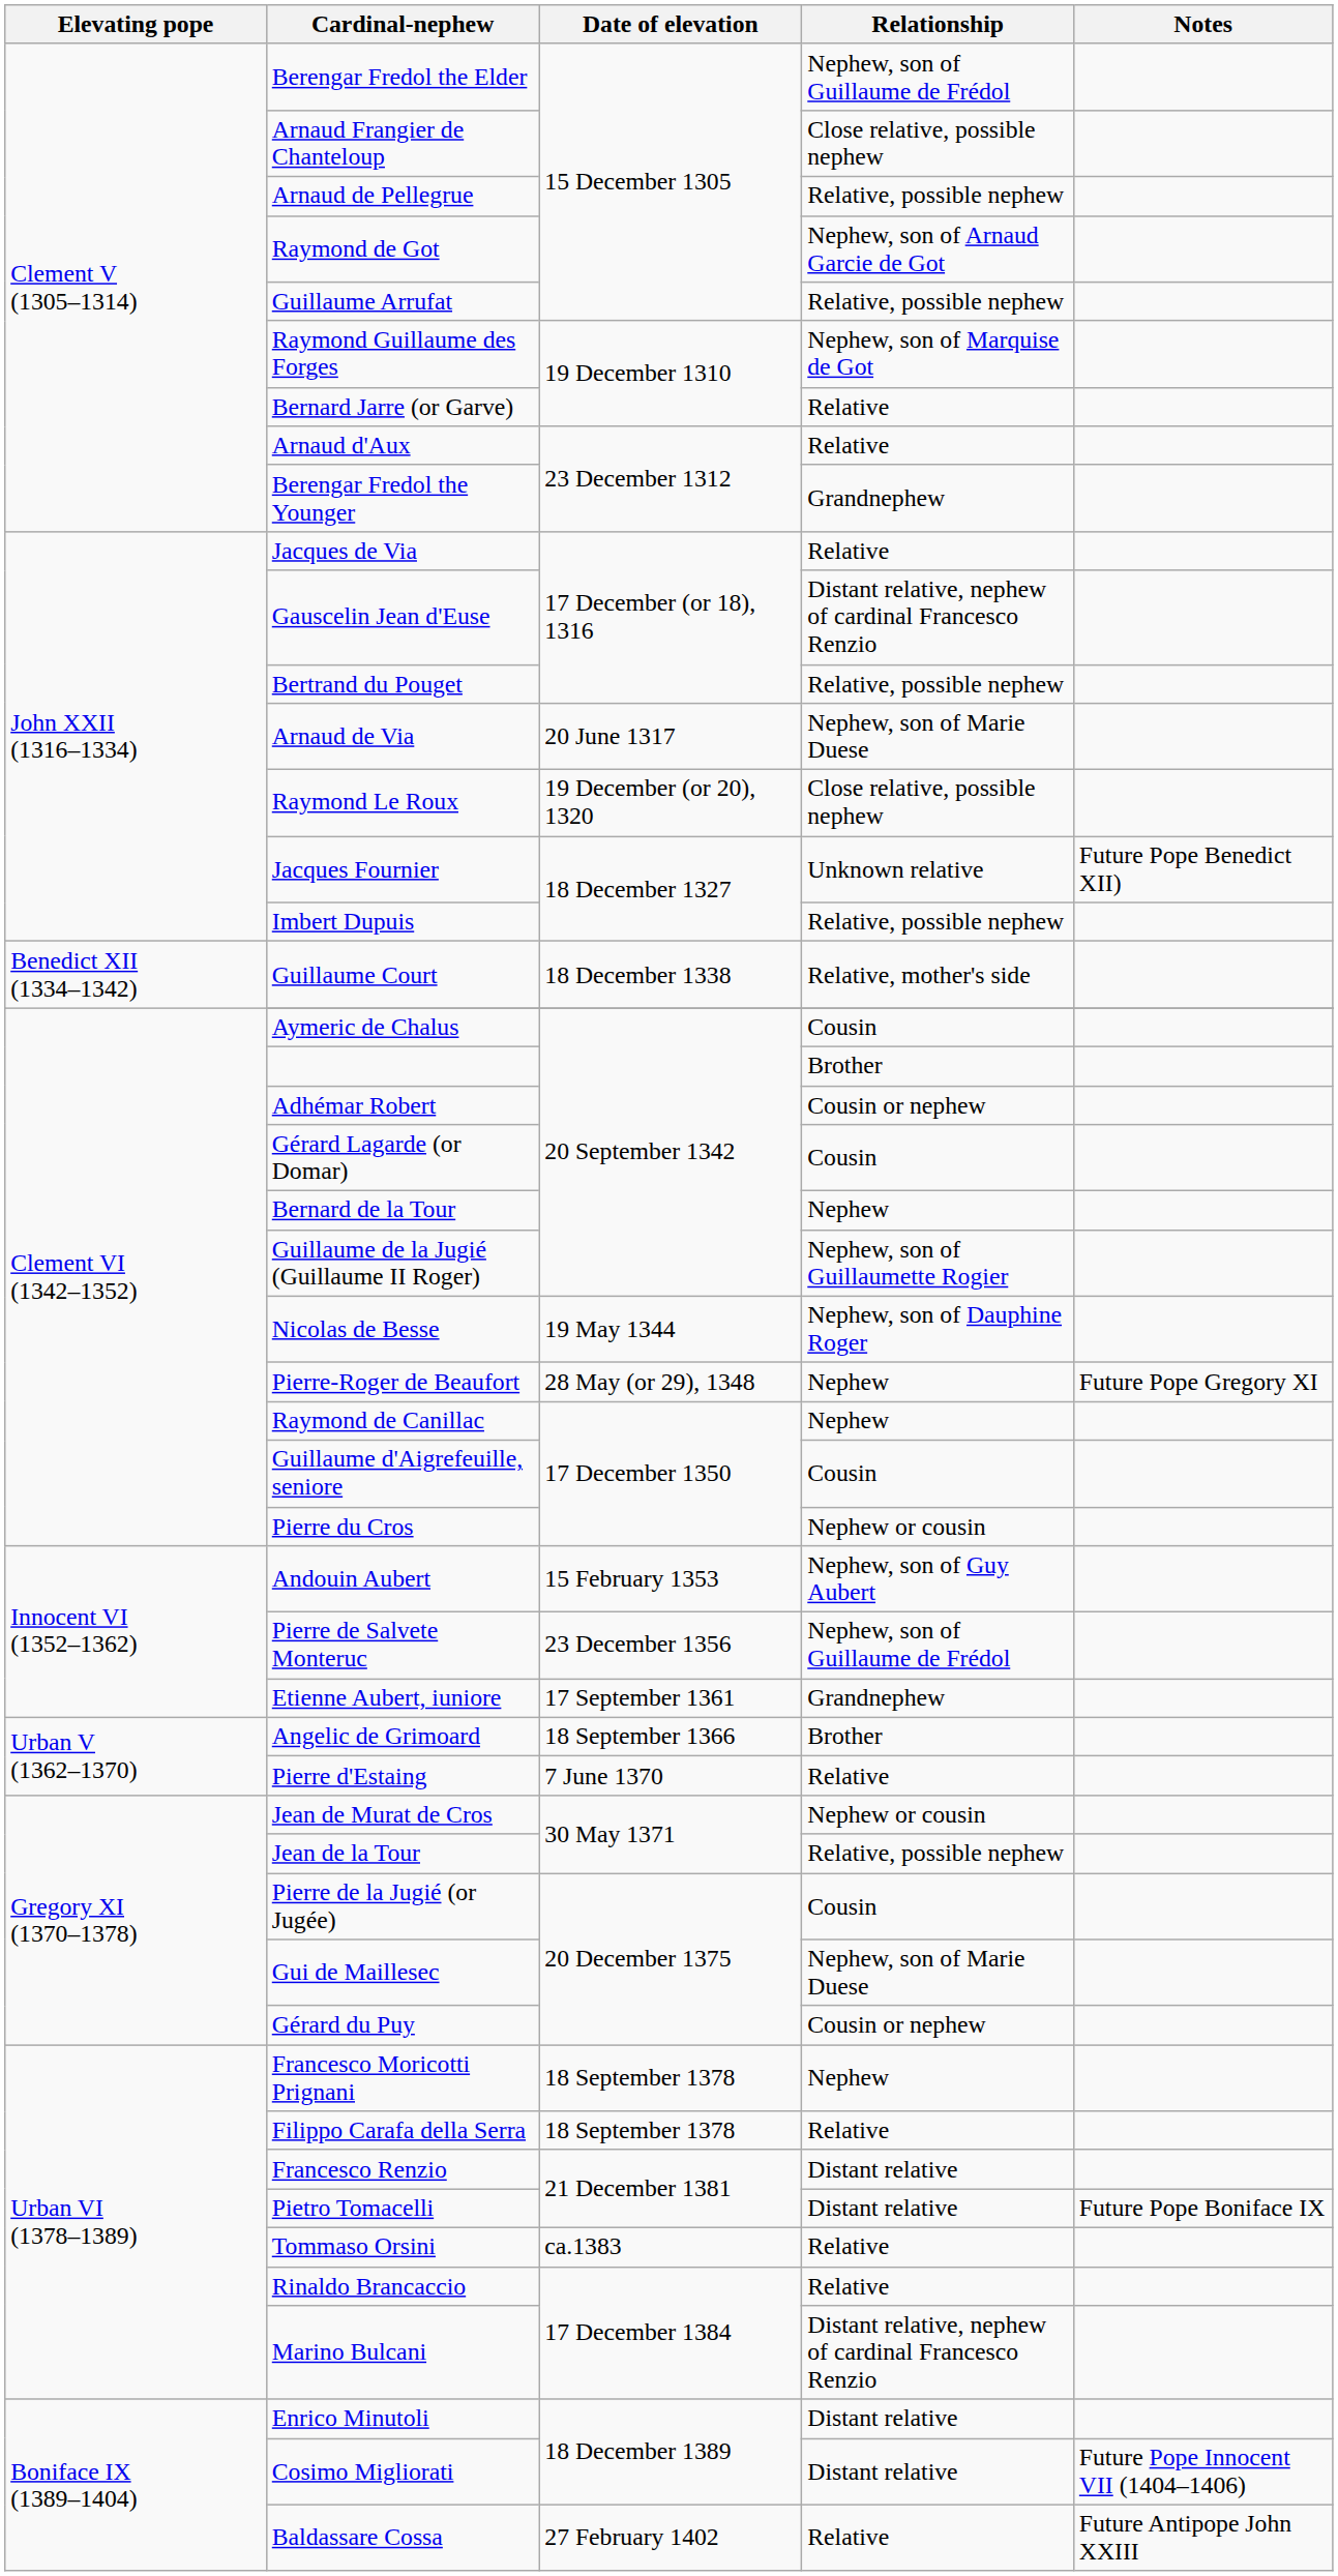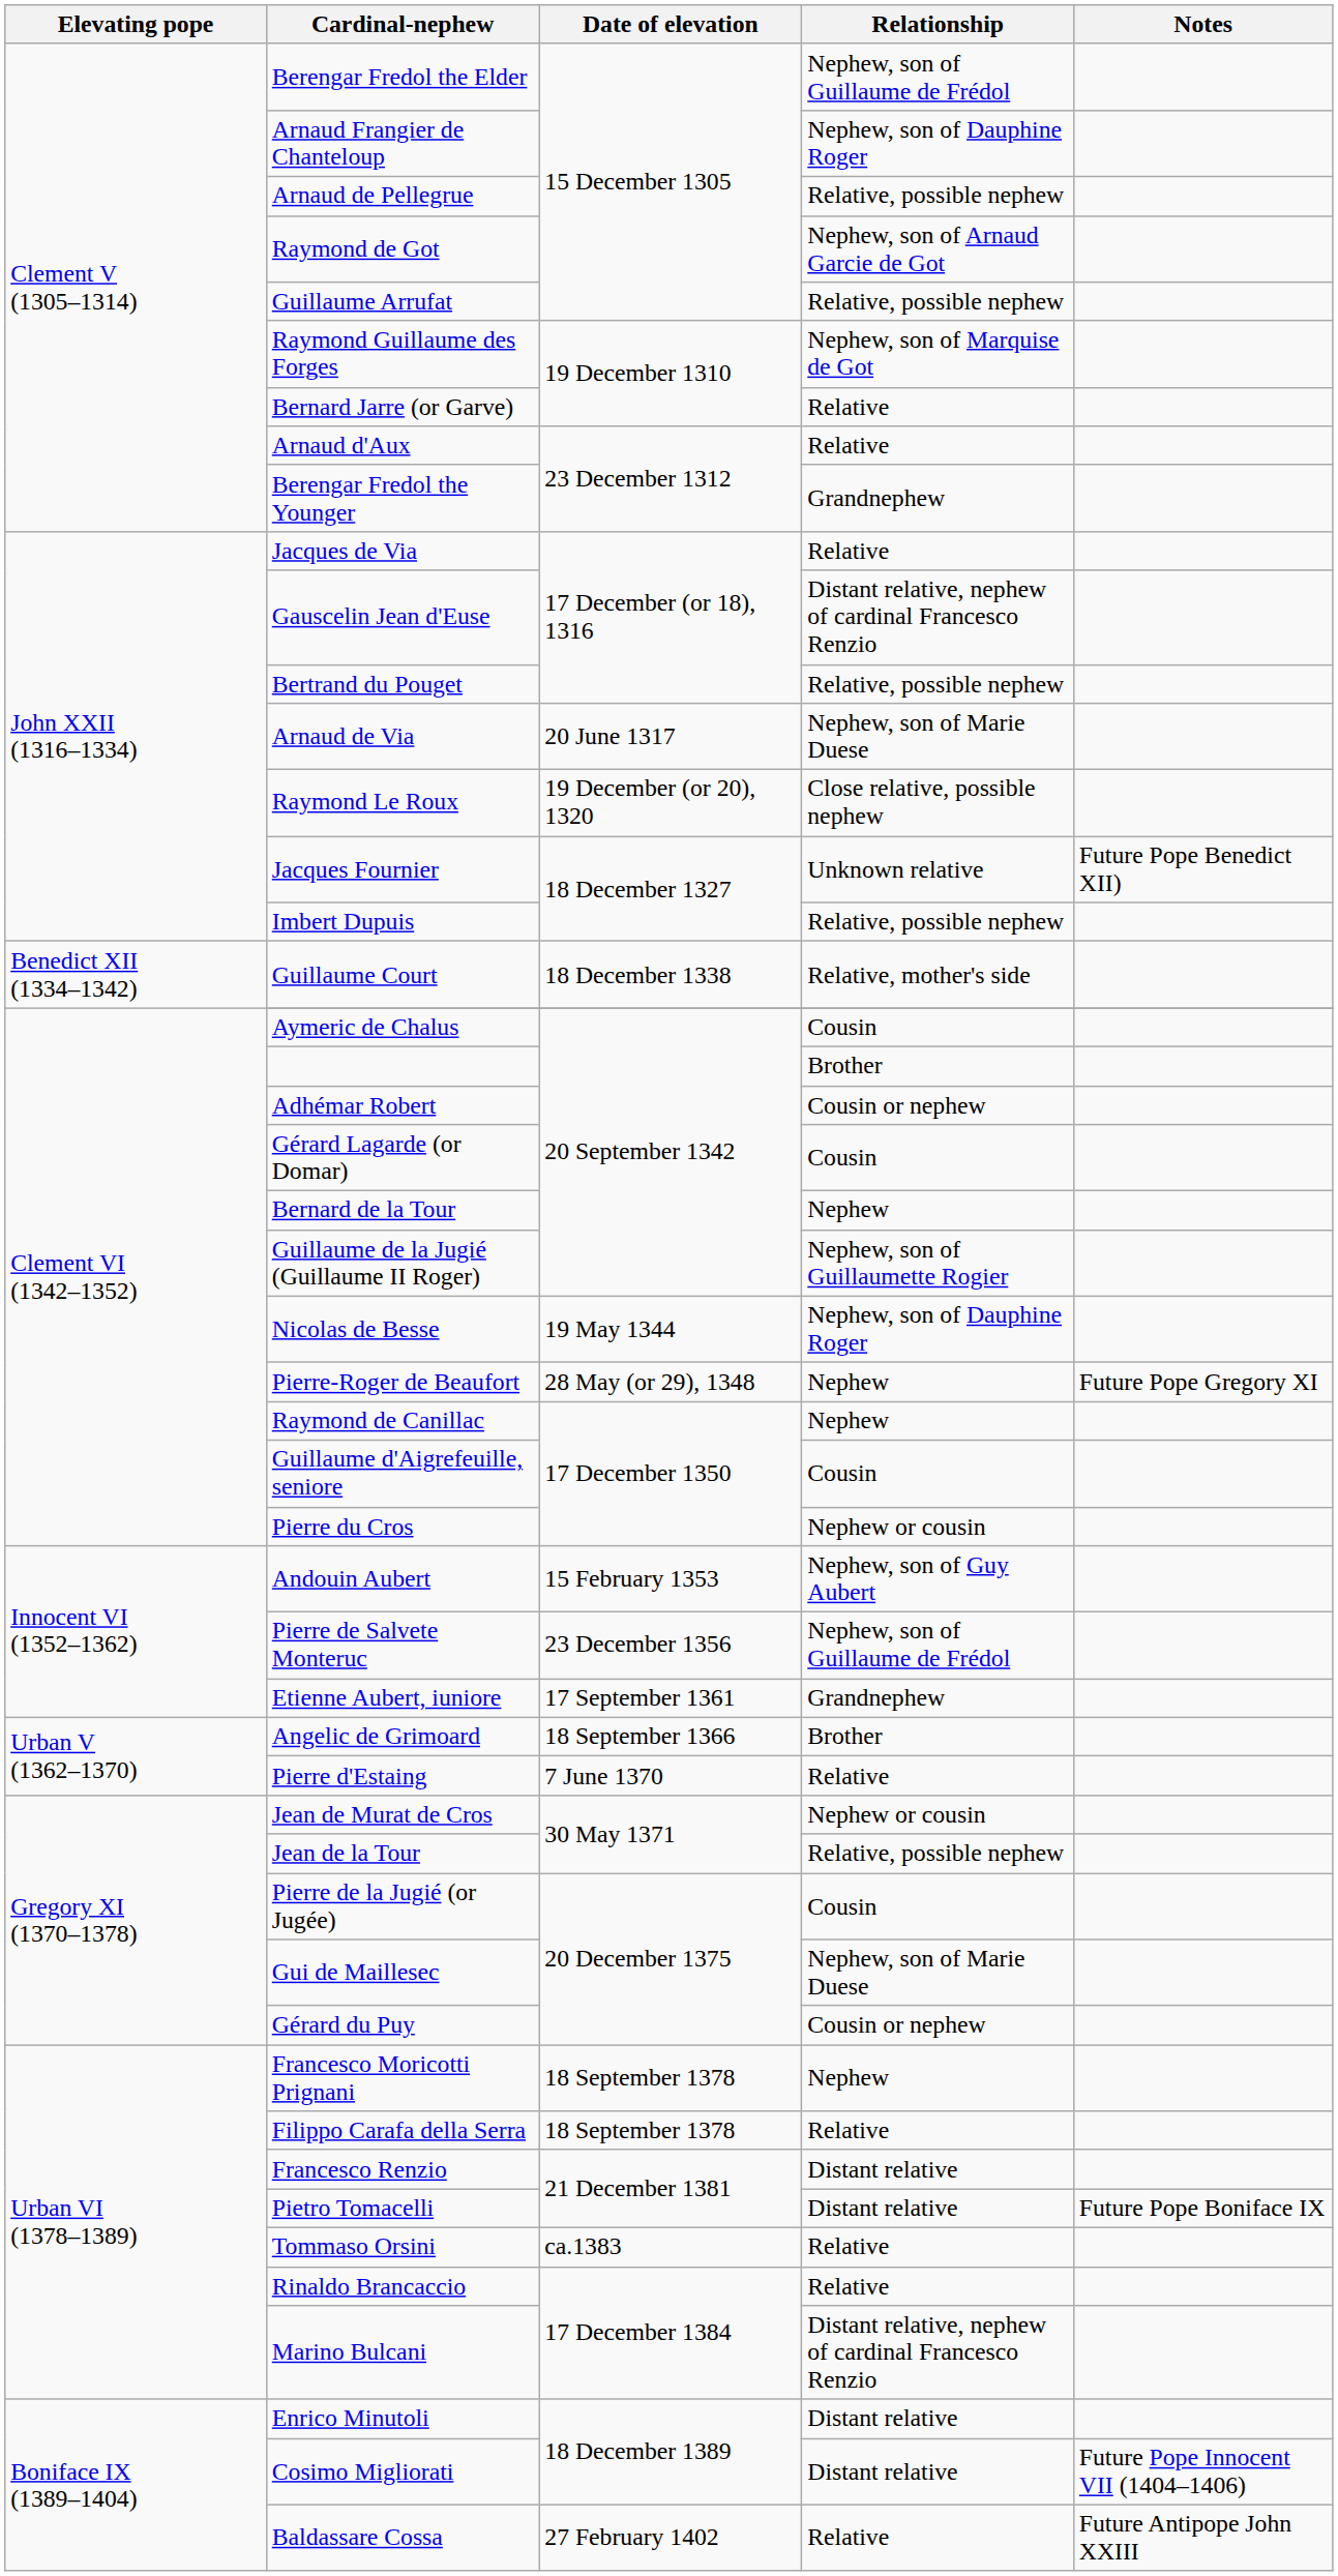 <table class=wikitable>
 <tr>
 <th width="200">Elevating pope</th>
 <th width="200">Cardinal-nephew</th>
 <th width="200">Date of elevation</th>
 <th width="200">Relationship</th>
 <th width="200">Notes</th>
 </tr>
 <tr>
 <td rowspan=9><a href='#'>Clement V</a><br>(1305–1314)</td>
 <td><a href='#'>Berengar Fredol the Elder</a></td>
 <td rowspan=5>15 December 1305</td>
 <td>Nephew, son of <a href='#'>Guillaume de Frédol</a></td>
 <td></td>
 </tr>
 <tr>
 <td><a href='#'>Arnaud Frangier de Chanteloup</a></td>
-<td>Close relative, possible nephew</td>
+<td>Nephew, son of <a href='#'>Dauphine Roger</a></td>
 <td></td>
 </tr>
 <tr>
 <td><a href='#'>Arnaud de Pellegrue</a></td>
 <td>Relative, possible nephew</td>
 <td></td>
 </tr>
 <tr>
 <td><a href='#'>Raymond de Got</a></td>
 <td>Nephew, son of <a href='#'>Arnaud Garcie de Got</a></td>
 <td></td>
 </tr>
 <tr>
 <td><a href='#'>Guillaume Arrufat</a></td>
 <td>Relative, possible nephew</td>
 <td></td>
 </tr>
 <tr>
 <td><a href='#'>Raymond Guillaume des Forges</a></td>
 <td rowspan=2>19 December 1310</td>
 <td>Nephew, son of <a href='#'>Marquise de Got</a></td>
 <td></td>
 </tr>
 <tr>
 <td><a href='#'>Bernard Jarre</a> (or Garve)</td>
 <td>Relative</td>
 <td></td>
 </tr>
 <tr>
 <td><a href='#'>Arnaud d'Aux</a></td>
 <td rowspan=2>23 December 1312</td>
 <td>Relative</td>
 <td></td>
 </tr>
 <tr>
 <td><a href='#'>Berengar Fredol the Younger</a></td>
 <td>Grandnephew</td>
 <td></td>
 </tr>
 <tr>
 <td rowspan=7><a href='#'>John XXII</a><br>(1316–1334)</td>
 <td><a href='#'>Jacques de Via</a></td>
 <td rowspan=3>17 December (or 18), 1316</td>
 <td>Relative</td>
 <td></td>
 </tr>
 <tr>
 <td><a href='#'>Gauscelin Jean d'Euse</a></td>
 <td>Distant relative, nephew of cardinal Francesco Renzio</td>
 <td></td>
 </tr>
 <tr>
 <td><a href='#'>Bertrand du Pouget</a></td>
 <td>Relative, possible nephew</td>
 <td></td>
 </tr>
 <tr>
 <td><a href='#'>Arnaud de Via</a></td>
 <td>20 June 1317</td>
 <td>Nephew, son of Marie Duese</td>
 <td></td>
 </tr>
 <tr>
 <td><a href='#'>Raymond Le Roux</a></td>
 <td>19 December (or 20), 1320</td>
 <td>Close relative, possible nephew</td>
 <td></td>
 </tr>
 <tr>
 <td><a href='#'>Jacques Fournier</a></td>
 <td rowspan=2>18 December 1327</td>
 <td>Unknown relative</td>
 <td>Future Pope Benedict XII)</td>
 </tr>
 <tr>
 <td><a href='#'>Imbert Dupuis</a></td>
 <td>Relative, possible nephew</td>
 <td></td>
 </tr>
 <tr>
 <td><a href='#'>Benedict XII</a><br>(1334–1342)</td>
 <td><a href='#'>Guillaume Court</a></td>
 <td>18 December 1338</td>
 <td>Relative, mother's side</td>
 <td></td>
 </tr>
 <tr>
 <td rowspan=12><a href='#'>Clement VI</a><br>(1342–1352)</td>
 </tr>
 <tr>
 <td><a href='#'>Aymeric de Chalus</a></td>
 <td rowspan=6>20 September 1342</td>
 <td>Cousin</td>
 <td></td>
 </tr>
 <tr>
 <td></td>
 <td>Brother</td>
 <td></td>
 </tr>
 <tr>
 <td><a href='#'>Adhémar Robert</a></td>
 <td>Cousin or nephew</td>
 <td></td>
 </tr>
 <tr>
 <td><a href='#'>Gérard Lagarde</a> (or Domar)</td>
 <td>Cousin</td>
 <td></td>
 </tr>
 <tr>
 <td><a href='#'>Bernard de la Tour</a></td>
 <td>Nephew</td>
 <td></td>
 </tr>
 <tr>
 <td><a href='#'>Guillaume de la Jugié</a> (Guillaume II Roger)</td>
 <td>Nephew, son of <a href='#'>Guillaumette Rogier</a></td>
 <td></td>
 </tr>
 <tr>
 <td><a href='#'>Nicolas de Besse</a></td>
 <td>19 May 1344</td>
 <td>Nephew, son of <a href='#'>Dauphine Roger</a></td>
 <td></td>
 </tr>
 <tr>
 <td><a href='#'>Pierre-Roger de Beaufort</a></td>
 <td>28 May (or 29), 1348</td>
 <td>Nephew</td>
 <td>Future Pope Gregory XI</td>
 </tr>
 <tr>
 <td><a href='#'>Raymond de Canillac</a></td>
 <td rowspan=3>17 December 1350</td>
 <td>Nephew</td>
 <td></td>
 </tr>
 <tr>
 <td><a href='#'>Guillaume d'Aigrefeuille, seniore</a></td>
 <td>Cousin</td>
 <td></td>
 </tr>
 <tr>
 <td><a href='#'>Pierre du Cros</a></td>
 <td>Nephew or cousin</td>
 <td></td>
 </tr>
 <tr>
 <td rowspan=3><a href='#'>Innocent VI</a><br>(1352–1362)</td>
 <td><a href='#'>Andouin Aubert</a></td>
 <td>15 February 1353</td>
 <td>Nephew, son of <a href='#'>Guy Aubert</a></td>
 <td></td>
 </tr>
 <tr>
 <td><a href='#'>Pierre de Salvete Monteruc</a></td>
 <td>23 December 1356</td>
 <td>Nephew, son of <a href='#'>Guillaume de Frédol</a></td>
 <td></td>
 </tr>
 <tr>
 <td><a href='#'>Etienne Aubert, iuniore</a></td>
 <td>17 September 1361</td>
 <td>Grandnephew</td>
 <td></td>
 </tr>
 <tr>
 <td rowspan=2><a href='#'>Urban V</a><br>(1362–1370)</td>
 <td><a href='#'>Angelic de Grimoard</a></td>
 <td>18 September 1366</td>
 <td>Brother</td>
 <td></td>
 </tr>
 <tr>
 <td><a href='#'>Pierre d'Estaing</a></td>
 <td>7 June 1370</td>
 <td>Relative</td>
 <td></td>
 </tr>
 <tr>
 <td rowspan=5><a href='#'>Gregory XI</a><br>(1370–1378)</td>
 <td><a href='#'>Jean de Murat de Cros</a></td>
 <td rowspan=2>30 May 1371</td>
 <td>Nephew or cousin</td>
 <td></td>
 </tr>
 <tr>
 <td><a href='#'>Jean de la Tour</a></td>
 <td>Relative, possible nephew</td>
 <td></td>
 </tr>
 <tr>
 <td><a href='#'>Pierre de la Jugié</a> (or Jugée)</td>
 <td rowspan=3>20 December 1375</td>
 <td>Cousin</td>
 <td></td>
 </tr>
 <tr>
 <td><a href='#'>Gui de Maillesec</a></td>
 <td>Nephew, son of Marie Duese</td>
 <td></td>
 </tr>
 <tr>
 <td><a href='#'>Gérard du Puy</a></td>
 <td>Cousin or nephew</td>
 <td></td>
 </tr>
 <tr>
 <td rowspan=7><a href='#'>Urban VI</a><br>(1378–1389)</td>
 <td><a href='#'>Francesco Moricotti Prignani</a></td>
 <td>18 September 1378</td>
 <td>Nephew</td>
 <td></td>
 </tr>
 <tr>
 <td><a href='#'>Filippo Carafa della Serra</a></td>
 <td>18 September 1378</td>
 <td>Relative</td>
 <td></td>
 </tr>
 <tr>
 <td><a href='#'>Francesco Renzio</a></td>
 <td rowspan=2>21 December 1381</td>
 <td>Distant relative</td>
 <td></td>
 </tr>
 <tr>
 <td><a href='#'>Pietro Tomacelli</a></td>
 <td>Distant relative</td>
 <td>Future Pope Boniface IX</td>
 </tr>
 <tr>
 <td><a href='#'>Tommaso Orsini</a></td>
 <td>ca.1383</td>
 <td>Relative</td>
 <td></td>
 </tr>
 <tr>
 <td><a href='#'>Rinaldo Brancaccio</a></td>
 <td rowspan=2>17 December 1384</td>
 <td>Relative</td>
 <td></td>
 </tr>
 <tr>
 <td><a href='#'>Marino Bulcani</a></td>
 <td>Distant relative, nephew of cardinal Francesco Renzio</td>
 <td></td>
 </tr>
 <tr>
 <td rowspan=3><a href='#'>Boniface IX</a><br>(1389–1404)</td>
 <td><a href='#'>Enrico Minutoli</a></td>
 <td rowspan=2>18 December 1389</td>
 <td>Distant relative</td>
 <td></td>
 </tr>
 <tr>
 <td><a href='#'>Cosimo Migliorati</a></td>
 <td>Distant relative</td>
 <td>Future <a href='#'>Pope Innocent VII</a> (1404–1406)</td>
 </tr>
 <tr>
 <td><a href='#'>Baldassare Cossa</a></td>
 <td>27 February 1402</td>
 <td>Relative</td>
 <td>Future Antipope John XXIII</td>
 </tr>
 </table>
